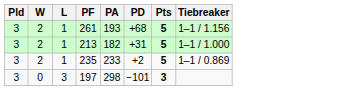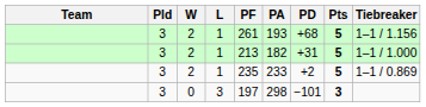 <table class=wikitable style="text-align:center">
 <tr>
+<th width=180>Team</th>
 <th width=30>Pld</th>
 <th width=30>W</th>
 <th width=30>L</th>
 <th width=30>PF</th>
 <th width=30>PA</th>
 <th width=30>PD</th>
 <th width=30>Pts</th>
 <th width=80>Tiebreaker</th>
 </tr>
 <tr bgcolor="#ccffcc">
+<td align="left"></td>
 <td>3</td>
 <td>2</td>
 <td>1</td>
 <td>261</td>
 <td>193</td>
 <td>+68</td>
 <td><strong>5</strong></td>
 <td>1–1 / 1.156</td>
 </tr>
 <tr bgcolor="#ccffcc">
+<td align="left"></td>
 <td>3</td>
 <td>2</td>
 <td>1</td>
 <td>213</td>
 <td>182</td>
 <td>+31</td>
 <td><strong>5</strong></td>
 <td>1–1 / 1.000</td>
 </tr>
 <tr>
+<td align="left"></td>
 <td>3</td>
 <td>2</td>
 <td>1</td>
 <td>235</td>
 <td>233</td>
 <td>+2</td>
 <td><strong>5</strong></td>
 <td>1–1 / 0.869</td>
 </tr>
 <tr>
+<td align="left"></td>
 <td>3</td>
 <td>0</td>
 <td>3</td>
 <td>197</td>
 <td>298</td>
 <td>−101</td>
 <td><strong>3</strong></td>
 <td></td>
 </tr>
 </table>
